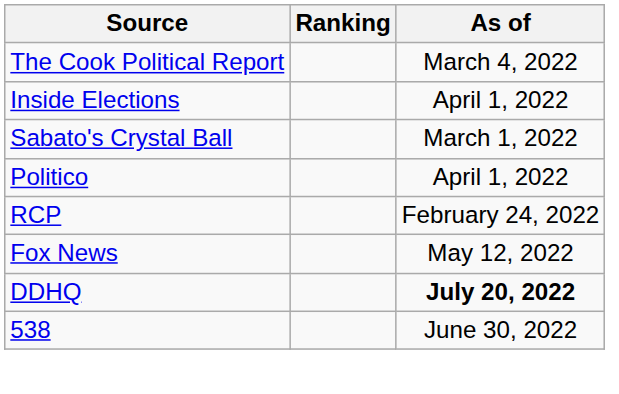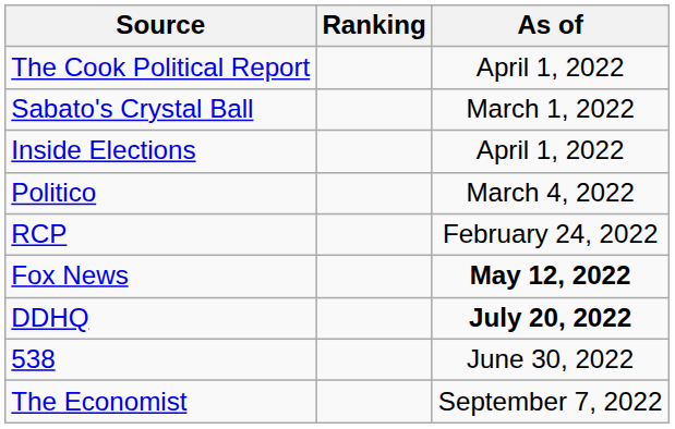 <table class="wikitable" style="text-align:center">
 <tr>
 <th>Source</th>
 <th>Ranking</th>
 <th>As of</th>
 </tr>
 <tr>
 <td align=left><a href='#'>The Cook Political Report</a></td>
 <td></td>
-<td>March 4, 2022</td>
-</tr>
-<tr>
-<td align=left><a href='#'>Inside Elections</a></td>
-<td></td>
 <td>April 1, 2022</td>
 </tr>
 <tr>
 <td align=left><a href='#'>Sabato's Crystal Ball</a></td>
 <td></td>
 <td>March 1, 2022</td>
 </tr>
 <tr>
+<td align=left><a href='#'>Inside Elections</a></td>
+<td></td>
+<td>April 1, 2022</td>
+</tr>
+<tr>
 <td align="left"><a href='#'>Politico</a></td>
 <td></td>
-<td>April 1, 2022</td>
+<td>March 4, 2022</td>
 </tr>
 <tr>
 <td align="left"><a href='#'>RCP</a></td>
 <td></td>
 <td>February 24, 2022</td>
 </tr>
 <tr>
 <td align=left><a href='#'>Fox News</a></td>
 <td></td>
-<td>May 12, 2022</td>
+<td><strong>May 12, 2022</strong></td>
 </tr>
 <tr>
 <td align="left"><a href='#'>DDHQ</a></td>
 <td></td>
 <td><strong>July 20, 2022</strong></td>
 </tr>
 <tr>
 <td align="left"><a href='#'>538</a></td>
 <td></td>
 <td>June 30, 2022</td>
 </tr>
+<tr>
+<td align="left"><a href='#'>The Economist</a></td>
+<td></td>
+<td>September 7, 2022</td>
+</tr>
 </table>
